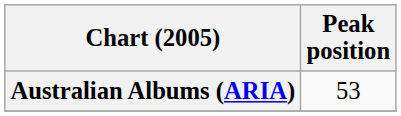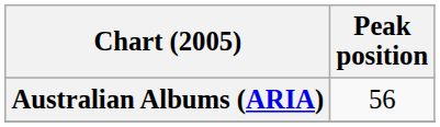 <table class="wikitable sortable plainrowheaders">
 <tr>
 <th scope="col">Chart (2005)</th>
 <th scope="col">Peak<br>position</th>
 </tr>
 <tr>
 <th scope="row">Australian Albums (<a href='#'>ARIA</a>)</th>
-<td align="center">53</td>
+<td align="center">56</td>
 </tr>
 <tr>
 </tr>
 <tr>
 </tr>
 <tr>
 </tr>
 <tr>
 </tr>
 <tr>
 </tr>
 <tr>
 </tr>
 <tr>
 </tr>
 <tr>
 </tr>
 <tr>
 </tr>
 <tr>
 </tr>
 <tr>
 </tr>
 <tr>
 </tr>
 <tr>
 </tr>
 <tr>
 </tr>
 <tr>
 </tr>
 </table>
